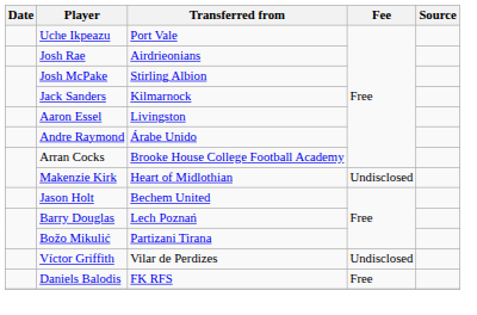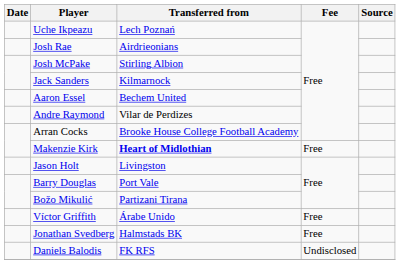 <table class="wikitable plainrowheaders sortable">
 <tr>
 <th scope=col>Date</th>
 <th scope=col>Player</th>
 <th scope=col>Transferred from</th>
 <th scope=col>Fee</th>
 <th scope=col>Source</th>
 </tr>
 <tr>
 <td></td>
 <td> <a href='#'>Uche Ikpeazu</a></td>
-<td> <a href='#'>Port Vale</a></td>
+<td> <a href='#'>Lech Poznań</a></td>
 <td rowspan=7>Free</td>
 <td></td>
 </tr>
 <tr>
 <td></td>
 <td> <a href='#'>Josh Rae</a></td>
 <td> <a href='#'>Airdrieonians</a></td>
 <td></td>
 </tr>
 <tr>
 <td rowspan=2></td>
 <td> <a href='#'>Josh McPake</a></td>
 <td> <a href='#'>Stirling Albion</a></td>
 <td></td>
 </tr>
 <tr>
 <td> <a href='#'>Jack Sanders</a></td>
 <td> <a href='#'>Kilmarnock</a></td>
 <td></td>
 </tr>
 <tr>
 <td></td>
 <td> <a href='#'>Aaron Essel</a></td>
-<td> <a href='#'>Livingston</a></td>
+<td> <a href='#'>Bechem United</a></td>
 <td></td>
 </tr>
 <tr>
 <td></td>
 <td> <a href='#'>Andre Raymond</a></td>
-<td> <a href='#'>Árabe Unido</a></td>
+<td> Vilar de Perdizes</td>
 <td></td>
 </tr>
 <tr>
 <td rowspan=2></td>
 <td> Arran Cocks</td>
 <td> <a href='#'>Brooke House College Football Academy</a></td>
 <td></td>
 </tr>
 <tr>
 <td> <a href='#'>Makenzie Kirk</a></td>
-<td> <a href='#'>Heart of Midlothian</a></td>
-<td>Undisclosed</td>
+<td><strong> <a href='#'>Heart of Midlothian</a></strong></td>
+<td>Free</td>
 <td></td>
 </tr>
 <tr>
 <td></td>
 <td> <a href='#'>Jason Holt</a></td>
-<td> <a href='#'>Bechem United</a></td>
+<td> <a href='#'>Livingston</a></td>
 <td rowspan=3>Free</td>
 <td></td>
 </tr>
 <tr>
 <td rowspan=2></td>
 <td> <a href='#'>Barry Douglas</a></td>
-<td> <a href='#'>Lech Poznań</a></td>
+<td> <a href='#'>Port Vale</a></td>
 <td></td>
 </tr>
 <tr>
 <td> <a href='#'>Božo Mikulić</a></td>
 <td> <a href='#'>Partizani Tirana</a></td>
 <td></td>
 </tr>
 <tr>
 <td></td>
 <td> <a href='#'>Víctor Griffith</a></td>
-<td> Vilar de Perdizes</td>
-<td>Undisclosed</td>
+<td> <a href='#'>Árabe Unido</a></td>
+<td>Free</td>
+<td></td>
+</tr>
+<tr>
+<td></td>
+<td> <a href='#'>Jonathan Svedberg</a></td>
+<td> <a href='#'>Halmstads BK</a></td>
+<td>Free</td>
 <td></td>
 </tr>
 <tr>
 <td></td>
 <td> <a href='#'>Daniels Balodis</a></td>
 <td> <a href='#'>FK RFS</a></td>
-<td>Free</td>
+<td>Undisclosed</td>
 <td></td>
 </tr>
 <tr>
 </tr>
 </table>
